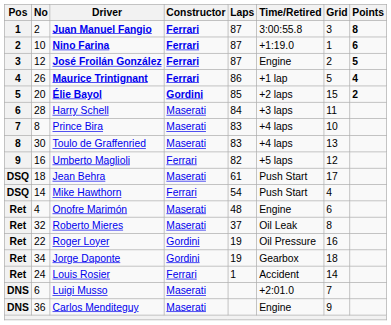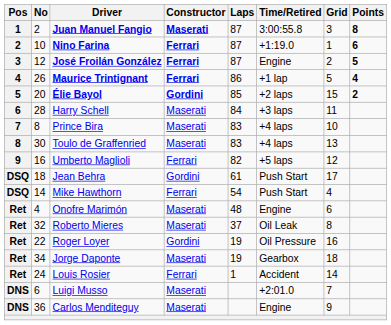 <table class="wikitable" style="font-size: 95%;">
 <tr>
 <th>Pos</th>
 <th>No</th>
 <th>Driver</th>
 <th>Constructor</th>
 <th>Laps</th>
 <th>Time/Retired</th>
 <th>Grid</th>
 <th>Points</th>
 </tr>
 <tr>
 <th>1</th>
 <td>2</td>
 <td> <strong><a href='#'>Juan Manuel Fangio</a></strong></td>
-<td><strong><a href='#'>Ferrari</a></strong></td>
+<td><strong><a href='#'>Maserati</a></strong></td>
 <td>87</td>
 <td>3:00:55.8</td>
 <td>3</td>
 <td><strong>8</strong></td>
 </tr>
 <tr>
 <th>2</th>
 <td>10</td>
 <td> <strong><a href='#'>Nino Farina</a></strong></td>
 <td><strong><a href='#'>Ferrari</a></strong></td>
 <td>87</td>
 <td>+1:19.0</td>
 <td>1</td>
 <td><strong>6</strong></td>
 </tr>
 <tr>
 <th>3</th>
 <td>12</td>
 <td> <strong><a href='#'>José Froilán González</a></strong></td>
 <td><strong><a href='#'>Ferrari</a></strong></td>
 <td>87</td>
 <td>Engine</td>
 <td>2</td>
 <td><strong>5</strong></td>
 </tr>
 <tr>
 <th>4</th>
 <td>26</td>
 <td> <strong><a href='#'>Maurice Trintignant</a></strong></td>
 <td><strong><a href='#'>Ferrari</a></strong></td>
 <td>86</td>
 <td>+1 lap</td>
 <td>5</td>
 <td><strong>4</strong></td>
 </tr>
 <tr>
 <th>5</th>
 <td>20</td>
 <td> <strong><a href='#'>Élie Bayol</a></strong></td>
 <td><strong><a href='#'>Gordini</a></strong></td>
 <td>85</td>
 <td>+2 laps</td>
 <td>15</td>
 <td><strong>2</strong></td>
 </tr>
 <tr>
 <th>6</th>
 <td>28</td>
 <td> <a href='#'>Harry Schell</a></td>
 <td><a href='#'>Maserati</a></td>
 <td>84</td>
 <td>+3 laps</td>
 <td>11</td>
 <td></td>
 </tr>
 <tr>
 <th>7</th>
 <td>8</td>
 <td> <a href='#'>Prince Bira</a></td>
 <td><a href='#'>Maserati</a></td>
 <td>83</td>
 <td>+4 laps</td>
 <td>10</td>
 <td></td>
 </tr>
 <tr>
 <th>8</th>
 <td>30</td>
 <td> <a href='#'>Toulo de Graffenried</a></td>
 <td><a href='#'>Maserati</a></td>
 <td>83</td>
 <td>+4 laps</td>
 <td>13</td>
 <td></td>
 </tr>
 <tr>
 <th>9</th>
 <td>16</td>
 <td> <a href='#'>Umberto Maglioli</a></td>
 <td><a href='#'>Ferrari</a></td>
 <td>82</td>
 <td>+5 laps</td>
 <td>12</td>
 <td></td>
 </tr>
 <tr>
 <th>DSQ</th>
 <td>18</td>
 <td> <a href='#'>Jean Behra</a></td>
-<td><a href='#'>Maserati</a></td>
+<td><a href='#'>Gordini</a></td>
 <td>61</td>
 <td>Push Start</td>
 <td>17</td>
 <td></td>
 </tr>
 <tr>
 <th>DSQ</th>
 <td>14</td>
 <td> <a href='#'>Mike Hawthorn</a></td>
 <td><a href='#'>Ferrari</a></td>
 <td>54</td>
 <td>Push Start</td>
 <td>4</td>
 <td></td>
 </tr>
 <tr>
 <th>Ret</th>
 <td>4</td>
 <td> <a href='#'>Onofre Marimón</a></td>
 <td><a href='#'>Maserati</a></td>
 <td>48</td>
 <td>Engine</td>
 <td>6</td>
 <td></td>
 </tr>
 <tr>
 <th>Ret</th>
 <td>32</td>
 <td> <a href='#'>Roberto Mieres</a></td>
 <td><a href='#'>Maserati</a></td>
 <td>37</td>
 <td>Oil Leak</td>
 <td>8</td>
 <td></td>
 </tr>
 <tr>
 <th>Ret</th>
 <td>22</td>
 <td> <a href='#'>Roger Loyer</a></td>
 <td><a href='#'>Gordini</a></td>
 <td>19</td>
 <td>Oil Pressure</td>
 <td>16</td>
 <td></td>
 </tr>
 <tr>
 <th>Ret</th>
 <td>34</td>
 <td> <a href='#'>Jorge Daponte</a></td>
-<td><a href='#'>Gordini</a></td>
+<td><a href='#'>Maserati</a></td>
 <td>19</td>
 <td>Gearbox</td>
 <td>18</td>
 <td></td>
 </tr>
 <tr>
 <th>Ret</th>
 <td>24</td>
 <td> <a href='#'>Louis Rosier</a></td>
 <td><a href='#'>Ferrari</a></td>
 <td>1</td>
 <td>Accident</td>
 <td>14</td>
 <td></td>
 </tr>
 <tr>
 <th>DNS</th>
 <td>6</td>
 <td> <a href='#'>Luigi Musso</a></td>
 <td><a href='#'>Maserati</a></td>
 <td></td>
 <td>+2:01.0</td>
 <td>7</td>
 <td></td>
 </tr>
 <tr>
 <th>DNS</th>
 <td>36</td>
 <td> <a href='#'>Carlos Menditeguy</a></td>
 <td><a href='#'>Maserati</a></td>
 <td></td>
 <td>Engine</td>
 <td>9</td>
 <td></td>
 </tr>
 <tr>
 <th colspan="8"></th>
 </tr>
 </table>
